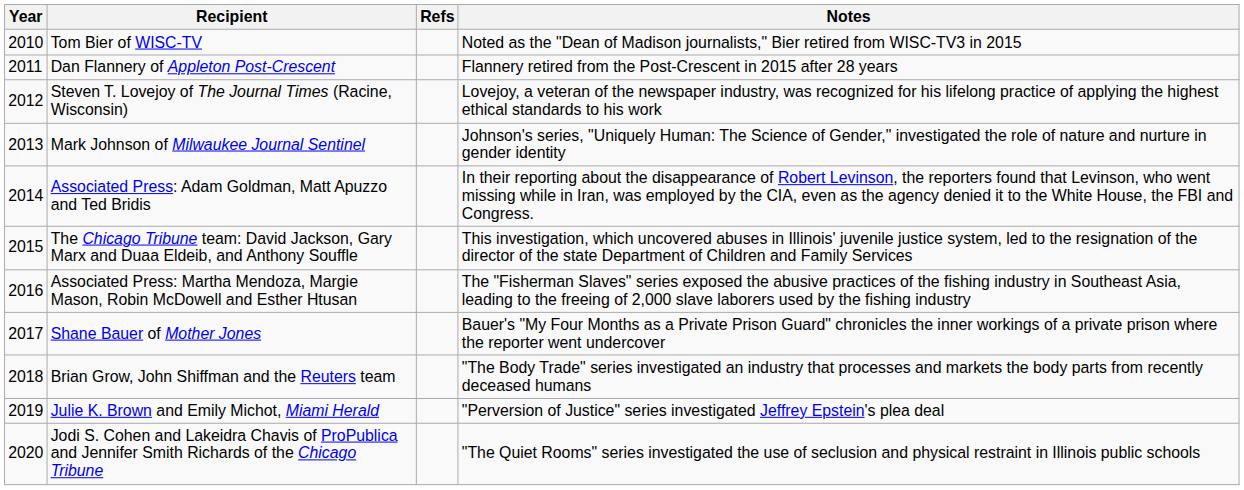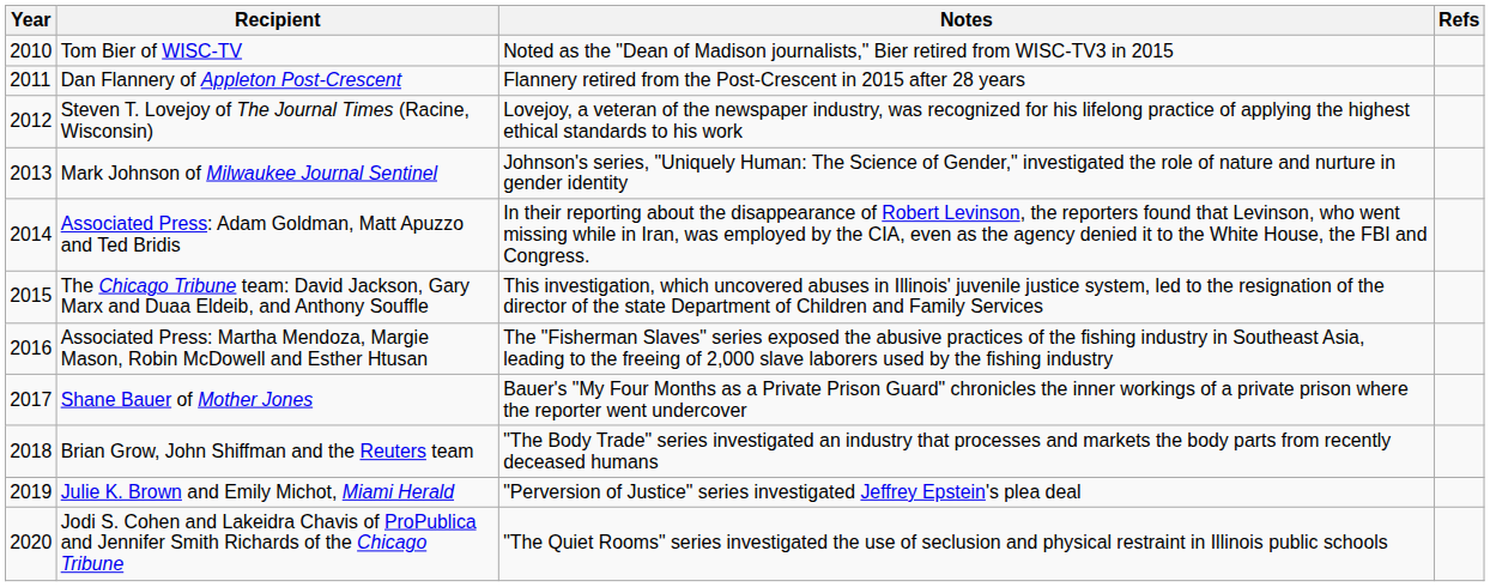 <table class="wikitable sortable plainrowheaders">
 <tr>
 <th>Year</th>
 <th>Recipient</th>
+<th>Notes</th>
 <th>Refs</th>
-<th>Notes</th>
 </tr>
 <tr>
 <td>2010</td>
 <td>Tom Bier of <a href='#'>WISC-TV</a></td>
+<td>Noted as the "Dean of Madison journalists," Bier retired from WISC-TV3 in 2015</td>
 <td></td>
-<td>Noted as the "Dean of Madison journalists," Bier retired from WISC-TV3 in 2015</td>
 </tr>
 <tr>
 <td>2011</td>
 <td>Dan Flannery of <em><a href='#'>Appleton Post-Crescent</a></em></td>
+<td>Flannery retired from the Post-Crescent in 2015 after 28 years</td>
 <td></td>
-<td>Flannery retired from the Post-Crescent in 2015 after 28 years</td>
 </tr>
 <tr>
 <td>2012</td>
 <td>Steven T. Lovejoy of <em>The Journal Times</em> (Racine, Wisconsin)</td>
+<td>Lovejoy, a veteran of the newspaper industry, was recognized for his lifelong practice of applying the highest ethical standards to his work</td>
 <td></td>
-<td>Lovejoy, a veteran of the newspaper industry, was recognized for his lifelong practice of applying the highest ethical standards to his work</td>
 </tr>
 <tr>
 <td>2013</td>
 <td>Mark Johnson of <em><a href='#'>Milwaukee Journal Sentinel</a></em></td>
+<td>Johnson's series, "Uniquely Human: The Science of Gender," investigated the role of nature and nurture in gender identity</td>
 <td></td>
-<td>Johnson's series, "Uniquely Human: The Science of Gender," investigated the role of nature and nurture in gender identity</td>
 </tr>
 <tr>
 <td>2014</td>
 <td><a href='#'>Associated Press</a>: Adam Goldman, Matt Apuzzo and Ted Bridis</td>
+<td>In their reporting about the disappearance of <a href='#'>Robert Levinson</a>, the reporters found that Levinson, who went missing while in Iran, was employed by the CIA, even as the agency denied it to the White House, the FBI and Congress.</td>
 <td></td>
-<td>In their reporting about the disappearance of <a href='#'>Robert Levinson</a>, the reporters found that Levinson, who went missing while in Iran, was employed by the CIA, even as the agency denied it to the White House, the FBI and Congress.</td>
 </tr>
 <tr>
 <td>2015</td>
 <td>The <em><a href='#'>Chicago Tribune</a></em> team: David Jackson, Gary Marx and Duaa Eldeib, and Anthony Souffle</td>
+<td>This investigation, which uncovered abuses in Illinois' juvenile justice system, led to the resignation of the director of the state Department of Children and Family Services</td>
 <td></td>
-<td>This investigation, which uncovered abuses in Illinois' juvenile justice system, led to the resignation of the director of the state Department of Children and Family Services</td>
 </tr>
 <tr>
 <td>2016</td>
 <td>Associated Press: Martha Mendoza, Margie Mason, Robin McDowell and Esther Htusan</td>
+<td>The "Fisherman Slaves" series exposed the abusive practices of the fishing industry in Southeast Asia, leading to the freeing of 2,000 slave laborers used by the fishing industry</td>
 <td></td>
-<td>The "Fisherman Slaves" series exposed the abusive practices of the fishing industry in Southeast Asia, leading to the freeing of 2,000 slave laborers used by the fishing industry</td>
 </tr>
 <tr>
 <td>2017</td>
 <td><a href='#'>Shane Bauer</a> of <em><a href='#'>Mother Jones</a></em></td>
+<td>Bauer's "My Four Months as a Private Prison Guard" chronicles the inner workings of a private prison where the reporter went undercover</td>
 <td></td>
-<td>Bauer's "My Four Months as a Private Prison Guard" chronicles the inner workings of a private prison where the reporter went undercover</td>
 </tr>
 <tr>
 <td>2018</td>
 <td>Brian Grow, John Shiffman and the <a href='#'>Reuters</a> team</td>
+<td>"The Body Trade" series investigated an industry that processes and markets the body parts from recently deceased humans</td>
 <td></td>
-<td>"The Body Trade" series investigated an industry that processes and markets the body parts from recently deceased humans</td>
 </tr>
 <tr>
 <td>2019</td>
 <td><a href='#'>Julie K. Brown</a> and Emily Michot, <em><a href='#'>Miami Herald</a></em></td>
+<td>"Perversion of Justice" series investigated <a href='#'>Jeffrey Epstein</a>'s plea deal</td>
 <td></td>
-<td>"Perversion of Justice" series investigated <a href='#'>Jeffrey Epstein</a>'s plea deal</td>
 </tr>
 <tr>
 <td>2020</td>
 <td>Jodi S. Cohen and Lakeidra Chavis of <a href='#'>ProPublica</a> and Jennifer Smith Richards of the <em><a href='#'>Chicago Tribune</a></em></td>
+<td>"The Quiet Rooms" series investigated the use of seclusion and physical restraint in Illinois public schools</td>
 <td></td>
-<td>"The Quiet Rooms" series investigated the use of seclusion and physical restraint in Illinois public schools</td>
 </tr>
 </table>
